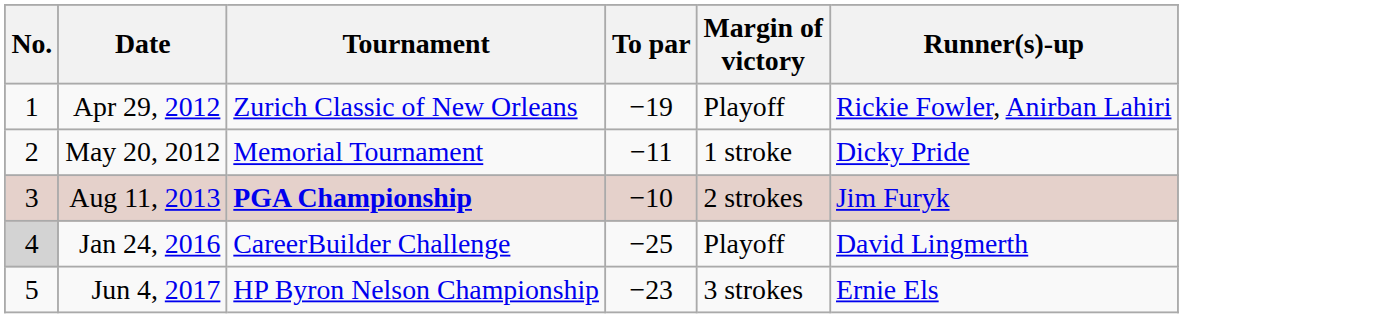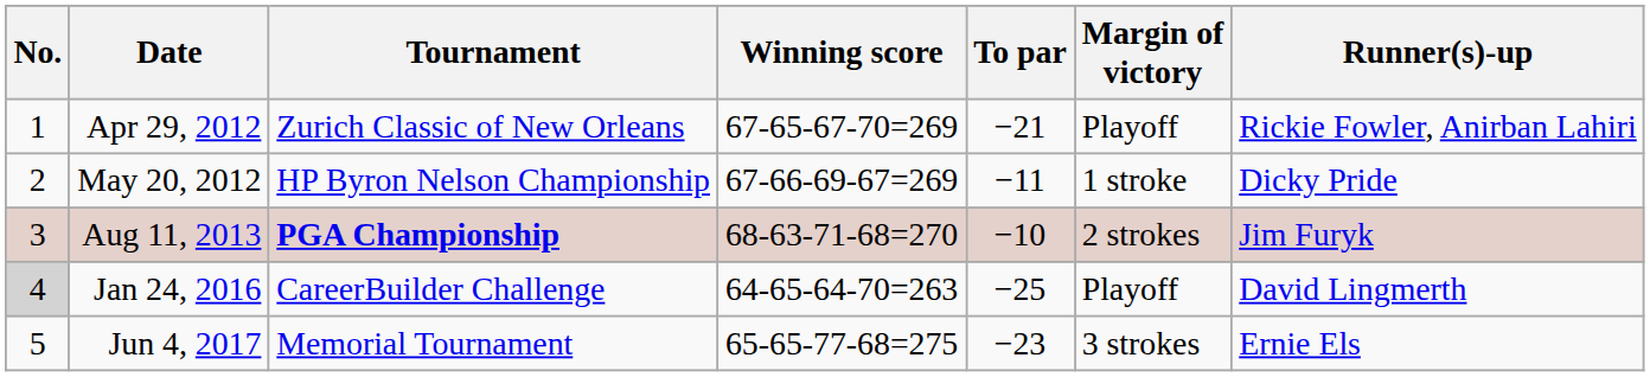 <table class="wikitable" style="font-size:95%;">
 <tr>
 <th>No.</th>
 <th>Date</th>
 <th>Tournament</th>
+<th>Winning score</th>
 <th>To par</th>
 <th>Margin of<br>victory</th>
 <th>Runner(s)-up</th>
 </tr>
 <tr>
 <td align=center>1</td>
 <td align=right>Apr 29, <a href='#'>2012</a></td>
 <td><a href='#'>Zurich Classic of New Orleans</a></td>
-<td align=center>−19</td>
+<td>67-65-67-70=269</td>
+<td align=center>−21</td>
 <td>Playoff</td>
 <td> <a href='#'>Rickie Fowler</a>,  <a href='#'>Anirban Lahiri</a></td>
 </tr>
 <tr>
 <td align=center>2</td>
 <td align=right>May 20, 2012</td>
-<td><a href='#'>Memorial Tournament</a></td>
+<td><a href='#'>HP Byron Nelson Championship</a></td>
+<td>67-66-69-67=269</td>
 <td align=center>−11</td>
 <td>1 stroke</td>
 <td> <a href='#'>Dicky Pride</a></td>
 </tr>
 <tr style="background:#e5d1cb;">
 <td align=center>3</td>
 <td align=right>Aug 11, <a href='#'>2013</a></td>
 <td><strong><a href='#'>PGA Championship</a></strong></td>
+<td>68-63-71-68=270</td>
 <td align=center>−10</td>
 <td>2 strokes</td>
 <td> <a href='#'>Jim Furyk</a></td>
 </tr>
 <tr>
 <td align=center style="background: lightgrey;">4</td>
 <td align=right>Jan 24, <a href='#'>2016</a></td>
 <td><a href='#'>CareerBuilder Challenge</a></td>
+<td>64-65-64-70=263</td>
 <td align=center>−25</td>
 <td>Playoff</td>
 <td> <a href='#'>David Lingmerth</a></td>
 </tr>
 <tr>
 <td align=center>5</td>
 <td align=right>Jun 4, <a href='#'>2017</a></td>
-<td><a href='#'>HP Byron Nelson Championship</a></td>
+<td><a href='#'>Memorial Tournament</a></td>
+<td>65-65-77-68=275</td>
 <td align=center>−23</td>
 <td>3 strokes</td>
 <td> <a href='#'>Ernie Els</a></td>
 </tr>
 </table>
